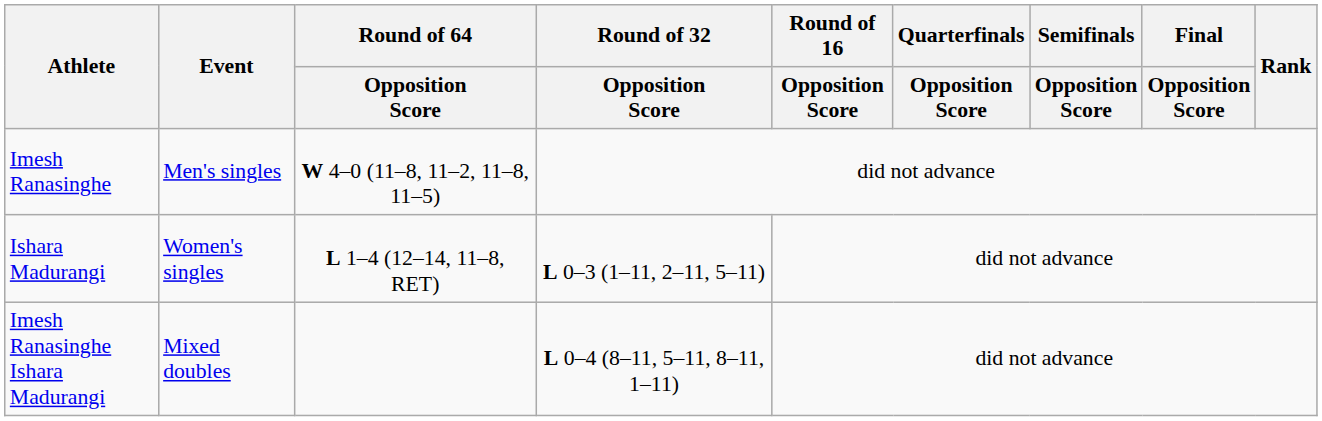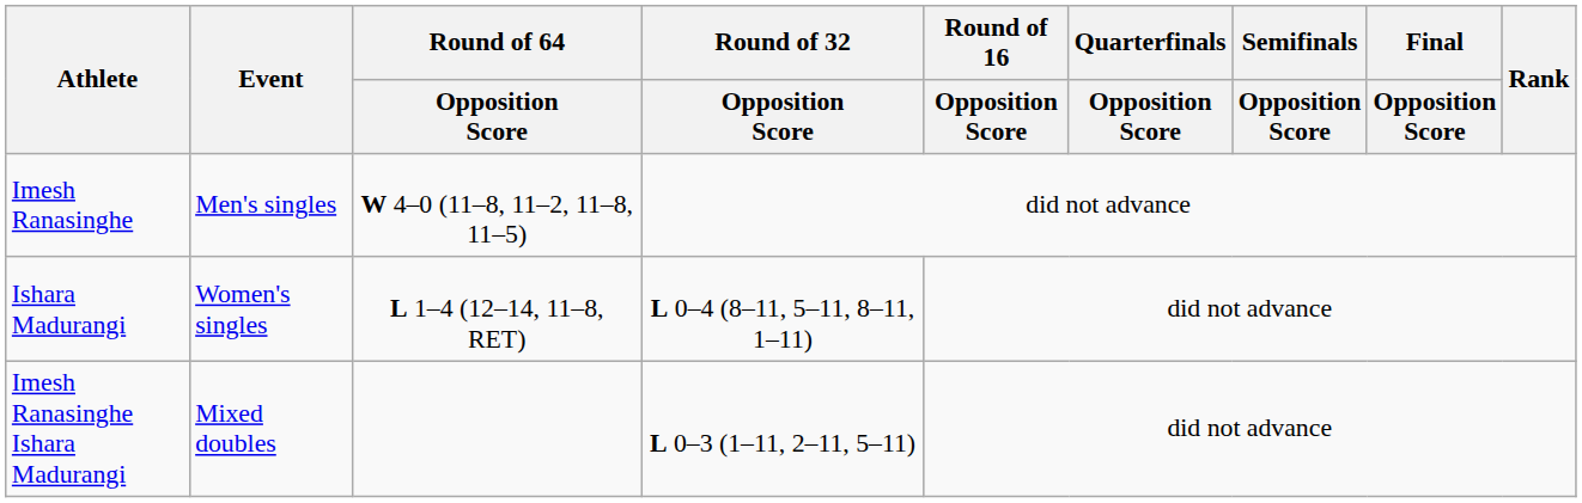 <table class=wikitable style="font-size:90%">
 <tr>
 <th rowspan="2">Athlete</th>
 <th rowspan="2">Event</th>
 <th>Round of 64</th>
 <th>Round of 32</th>
 <th>Round of 16</th>
 <th>Quarterfinals</th>
 <th>Semifinals</th>
 <th>Final</th>
 <th rowspan=2>Rank</th>
 </tr>
 <tr>
 <th>Opposition<br>Score</th>
 <th>Opposition<br>Score</th>
 <th>Opposition<br>Score</th>
 <th>Opposition<br>Score</th>
 <th>Opposition<br>Score</th>
 <th>Opposition<br>Score</th>
 </tr>
 <tr align=center>
 <td align=left><a href='#'>Imesh Ranasinghe</a></td>
 <td align=left><a href='#'>Men's singles</a></td>
 <td><br><strong>W</strong> 4–0 (11–8, 11–2, 11–8, 11–5)</td>
 <td colspan=6>did not advance</td>
 </tr>
 <tr align=center>
 <td align=left><a href='#'>Ishara Madurangi</a></td>
 <td align=left><a href='#'>Women's singles</a></td>
 <td><br><strong>L</strong> 1–4 (12–14, 11–8, RET)</td>
-<td><br><strong>L</strong> 0–3 (1–11, 2–11, 5–11)</td>
+<td><br><strong>L</strong> 0–4 (8–11, 5–11, 8–11, 1–11)</td>
 <td colspan=5>did not advance</td>
 </tr>
 <tr align=center>
 <td align=left><a href='#'>Imesh Ranasinghe</a><br><a href='#'>Ishara Madurangi</a></td>
 <td align=left><a href='#'>Mixed doubles</a></td>
 <td></td>
-<td><br><strong>L</strong> 0–4 (8–11, 5–11, 8–11, 1–11)</td>
+<td><br><strong>L</strong> 0–3 (1–11, 2–11, 5–11)</td>
 <td colspan=5>did not advance</td>
 </tr>
 </table>
